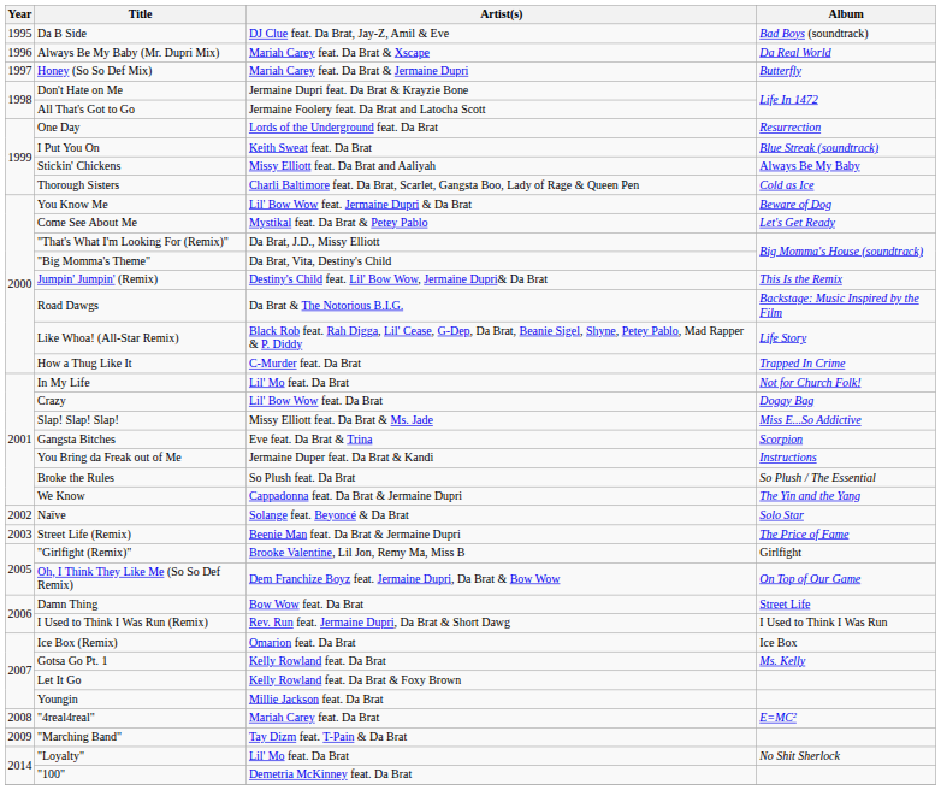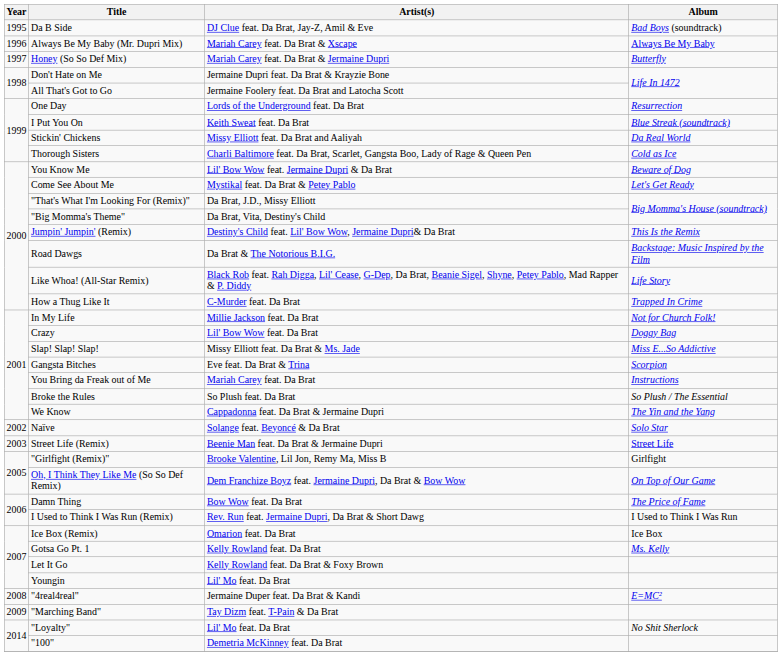 <table class="wikitable">
 <tr>
 <th>Year</th>
 <th>Title</th>
 <th>Artist(s)</th>
 <th>Album</th>
 </tr>
 <tr>
 <td>1995</td>
 <td>Da B Side</td>
 <td><a href='#'>DJ Clue</a> feat. Da Brat, Jay-Z, Amil & Eve</td>
 <td><em><a href='#'>Bad Boys</a></em> (soundtrack)</td>
 </tr>
 <tr>
 <td>1996</td>
 <td>Always Be My Baby (Mr. Dupri Mix)</td>
 <td><a href='#'>Mariah Carey</a> feat. Da Brat & <a href='#'>Xscape</a></td>
-<td><a href='#'><em>Da Real World</em></a></td>
+<td><a href='#'>Always Be My Baby</a></td>
 </tr>
 <tr>
 <td>1997</td>
 <td><a href='#'>Honey</a> (So So Def Mix)</td>
 <td><a href='#'>Mariah Carey</a> feat. Da Brat & <a href='#'>Jermaine Dupri</a></td>
 <td><a href='#'><em>Butterfly</em></a></td>
 </tr>
 <tr>
 <td rowspan="2">1998</td>
 <td>Don't Hate on Me</td>
 <td>Jermaine Dupri feat. Da Brat & Krayzie Bone</td>
 <td rowspan="2"><em><a href='#'>Life In 1472</a></em></td>
 </tr>
 <tr>
 <td>All That's Got to Go</td>
 <td>Jermaine Foolery feat. Da Brat and Latocha Scott</td>
 </tr>
 <tr>
 <td rowspan="4">1999</td>
 <td>One Day</td>
 <td><a href='#'>Lords of the Underground</a> feat. Da Brat</td>
 <td><em><a href='#'>Resurrection</a></em></td>
 </tr>
 <tr>
 <td>I Put You On</td>
 <td><a href='#'>Keith Sweat</a> feat. Da Brat</td>
 <td><a href='#'><em>Blue Streak (soundtrack)</em></a></td>
 </tr>
 <tr>
 <td>Stickin' Chickens</td>
 <td><a href='#'>Missy Elliott</a> feat. Da Brat and Aaliyah</td>
-<td><a href='#'>Always Be My Baby</a></td>
+<td><a href='#'><em>Da Real World</em></a></td>
 </tr>
 <tr>
 <td>Thorough Sisters</td>
 <td><a href='#'>Charli Baltimore</a> feat. Da Brat, Scarlet, Gangsta Boo, Lady of Rage & Queen Pen</td>
 <td><a href='#'><em>Cold as Ice</em></a></td>
 </tr>
 <tr>
 <td rowspan="8">2000</td>
 <td>You Know Me</td>
 <td><a href='#'>Lil' Bow Wow</a> feat. <a href='#'>Jermaine Dupri</a> & Da Brat</td>
 <td><em><a href='#'>Beware of Dog</a></em></td>
 </tr>
 <tr>
 <td>Come See About Me</td>
 <td><a href='#'>Mystikal</a> feat. Da Brat & <a href='#'>Petey Pablo</a></td>
 <td><em><a href='#'>Let's Get Ready</a></em></td>
 </tr>
 <tr>
 <td>"That's What I'm Looking For (Remix)"</td>
 <td>Da Brat, J.D., Missy Elliott</td>
 <td rowspan="2"><a href='#'><em>Big Momma's House (soundtrack)</em></a></td>
 </tr>
 <tr>
 <td>"Big Momma's Theme"</td>
 <td>Da Brat, Vita, Destiny's Child</td>
 </tr>
 <tr>
 <td><a href='#'>Jumpin' Jumpin'</a> (Remix)</td>
 <td><a href='#'>Destiny's Child</a> feat. <a href='#'>Lil' Bow Wow</a>, <a href='#'>Jermaine Dupri</a>& Da Brat</td>
 <td><em><a href='#'>This Is the Remix</a></em></td>
 </tr>
 <tr>
 <td>Road Dawgs</td>
 <td>Da Brat & <a href='#'>The Notorious B.I.G.</a></td>
 <td><a href='#'><em>Backstage: Music Inspired by the Film</em></a></td>
 </tr>
 <tr>
 <td>Like Whoa! (All-Star Remix)</td>
 <td><a href='#'>Black Rob</a> feat. <a href='#'>Rah Digga</a>, <a href='#'>Lil' Cease</a>, <a href='#'>G-Dep</a>, Da Brat, <a href='#'>Beanie Sigel</a>, <a href='#'>Shyne</a>, <a href='#'>Petey Pablo</a>, Mad Rapper & <a href='#'>P. Diddy</a></td>
 <td><em><a href='#'>Life Story</a></em></td>
 </tr>
 <tr>
 <td>How a Thug Like It</td>
 <td><a href='#'>C-Murder</a> feat. Da Brat</td>
 <td><em><a href='#'>Trapped In Crime</a></em></td>
 </tr>
 <tr>
 <td rowspan="7">2001</td>
 <td>In My Life</td>
-<td><a href='#'>Lil' Mo</a> feat. Da Brat</td>
+<td><a href='#'>Millie Jackson</a> feat. Da Brat</td>
 <td><em><a href='#'>Not for Church Folk!</a></em></td>
 </tr>
 <tr>
 <td>Crazy</td>
 <td><a href='#'>Lil' Bow Wow</a> feat. Da Brat</td>
 <td><em><a href='#'>Doggy Bag</a></em></td>
 </tr>
 <tr>
 <td>Slap! Slap! Slap!</td>
 <td>Missy Elliott feat. Da Brat & <a href='#'>Ms. Jade</a></td>
 <td><em><a href='#'>Miss E...So Addictive</a></em></td>
 </tr>
 <tr>
 <td>Gangsta Bitches</td>
 <td>Eve feat. Da Brat & <a href='#'>Trina</a></td>
 <td><em><a href='#'>Scorpion</a></em></td>
 </tr>
 <tr>
 <td>You Bring da Freak out of Me</td>
-<td>Jermaine Duper feat. Da Brat & Kandi</td>
+<td><a href='#'>Mariah Carey</a> feat. Da Brat</td>
 <td><a href='#'><em>Instructions</em></a></td>
 </tr>
 <tr>
 <td>Broke the Rules</td>
 <td>So Plush feat. Da Brat</td>
 <td><em>So Plush / The Essential</em></td>
 </tr>
 <tr>
 <td>We Know</td>
 <td><a href='#'>Cappadonna</a> feat. Da Brat & Jermaine Dupri</td>
 <td><em><a href='#'>The Yin and the Yang</a></em></td>
 </tr>
 <tr>
 <td>2002</td>
 <td>Naïve</td>
 <td><a href='#'>Solange</a> feat. <a href='#'>Beyoncé</a> & Da Brat</td>
 <td><em><a href='#'>Solo Star</a></em></td>
 </tr>
 <tr>
 <td>2003</td>
 <td>Street Life (Remix)</td>
 <td><a href='#'>Beenie Man</a> feat. Da Brat & Jermaine Dupri</td>
-<td><em><a href='#'>The Price of Fame</a></em></td>
+<td><a href='#'>Street Life</a></td>
 </tr>
 <tr>
 <td rowspan="2">2005</td>
 <td>"Girlfight (Remix)"</td>
 <td><a href='#'>Brooke Valentine</a>, Lil Jon, Remy Ma, Miss B</td>
 <td>Girlfight</td>
 </tr>
 <tr>
 <td><a href='#'>Oh, I Think They Like Me</a> (So So Def Remix)</td>
 <td><a href='#'>Dem Franchize Boyz</a> feat. <a href='#'>Jermaine Dupri</a>, Da Brat & <a href='#'>Bow Wow</a></td>
 <td><em><a href='#'>On Top of Our Game</a></em></td>
 </tr>
 <tr>
 <td rowspan="2">2006</td>
 <td>Damn Thing</td>
 <td><a href='#'>Bow Wow</a> feat. Da Brat</td>
-<td><a href='#'>Street Life</a></td>
+<td><em><a href='#'>The Price of Fame</a></em></td>
 </tr>
 <tr>
 <td>I Used to Think I Was Run (Remix)</td>
 <td><a href='#'>Rev. Run</a> feat. <a href='#'>Jermaine Dupri</a>, Da Brat & Short Dawg</td>
 <td>I Used to Think I Was Run</td>
 </tr>
 <tr>
 <td rowspan="4">2007</td>
 <td>Ice Box (Remix)</td>
 <td><a href='#'>Omarion</a> feat. Da Brat</td>
 <td>Ice Box</td>
 </tr>
 <tr>
 <td>Gotsa Go Pt. 1</td>
 <td><a href='#'>Kelly Rowland</a> feat. Da Brat</td>
 <td><em><a href='#'>Ms. Kelly</a></em></td>
 </tr>
 <tr>
 <td>Let It Go</td>
 <td><a href='#'>Kelly Rowland</a> feat. Da Brat & Foxy Brown</td>
 <td></td>
 </tr>
 <tr>
 <td>Youngin</td>
-<td><a href='#'>Millie Jackson</a> feat. Da Brat</td>
+<td><a href='#'>Lil' Mo</a> feat. Da Brat</td>
 <td></td>
 </tr>
 <tr>
 <td>2008</td>
 <td>"4real4real"</td>
-<td><a href='#'>Mariah Carey</a> feat. Da Brat</td>
+<td>Jermaine Duper feat. Da Brat & Kandi</td>
 <td><em><a href='#'>E=MC²</a></em></td>
 </tr>
 <tr>
 <td>2009</td>
 <td>"Marching Band"</td>
 <td><a href='#'>Tay Dizm</a> feat. <a href='#'>T-Pain</a> & Da Brat</td>
 <td></td>
 </tr>
 <tr>
 <td rowspan="2">2014</td>
 <td>"Loyalty"</td>
 <td><a href='#'>Lil' Mo</a> feat. Da Brat</td>
 <td><em>No Shit Sherlock</em></td>
 </tr>
 <tr>
 <td>"100"</td>
 <td><a href='#'>Demetria McKinney</a> feat. Da Brat</td>
 <td></td>
 </tr>
 <tr>
 </tr>
 </table>
